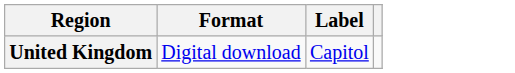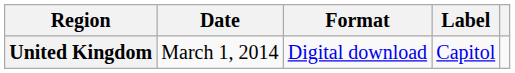 <table class="wikitable plainrowheaders">
 <tr>
 <th scope="col">Region</th>
+<th scope="col">Date</th>
 <th scope="col">Format</th>
 <th scope="col">Label</th>
 <th scope="col"></th>
 </tr>
 <tr>
 <th scope="row">United Kingdom</th>
+<td>March 1, 2014</td>
 <td><a href='#'>Digital download</a></td>
 <td><a href='#'>Capitol</a></td>
 <td align="center"></td>
 </tr>
 </table>
